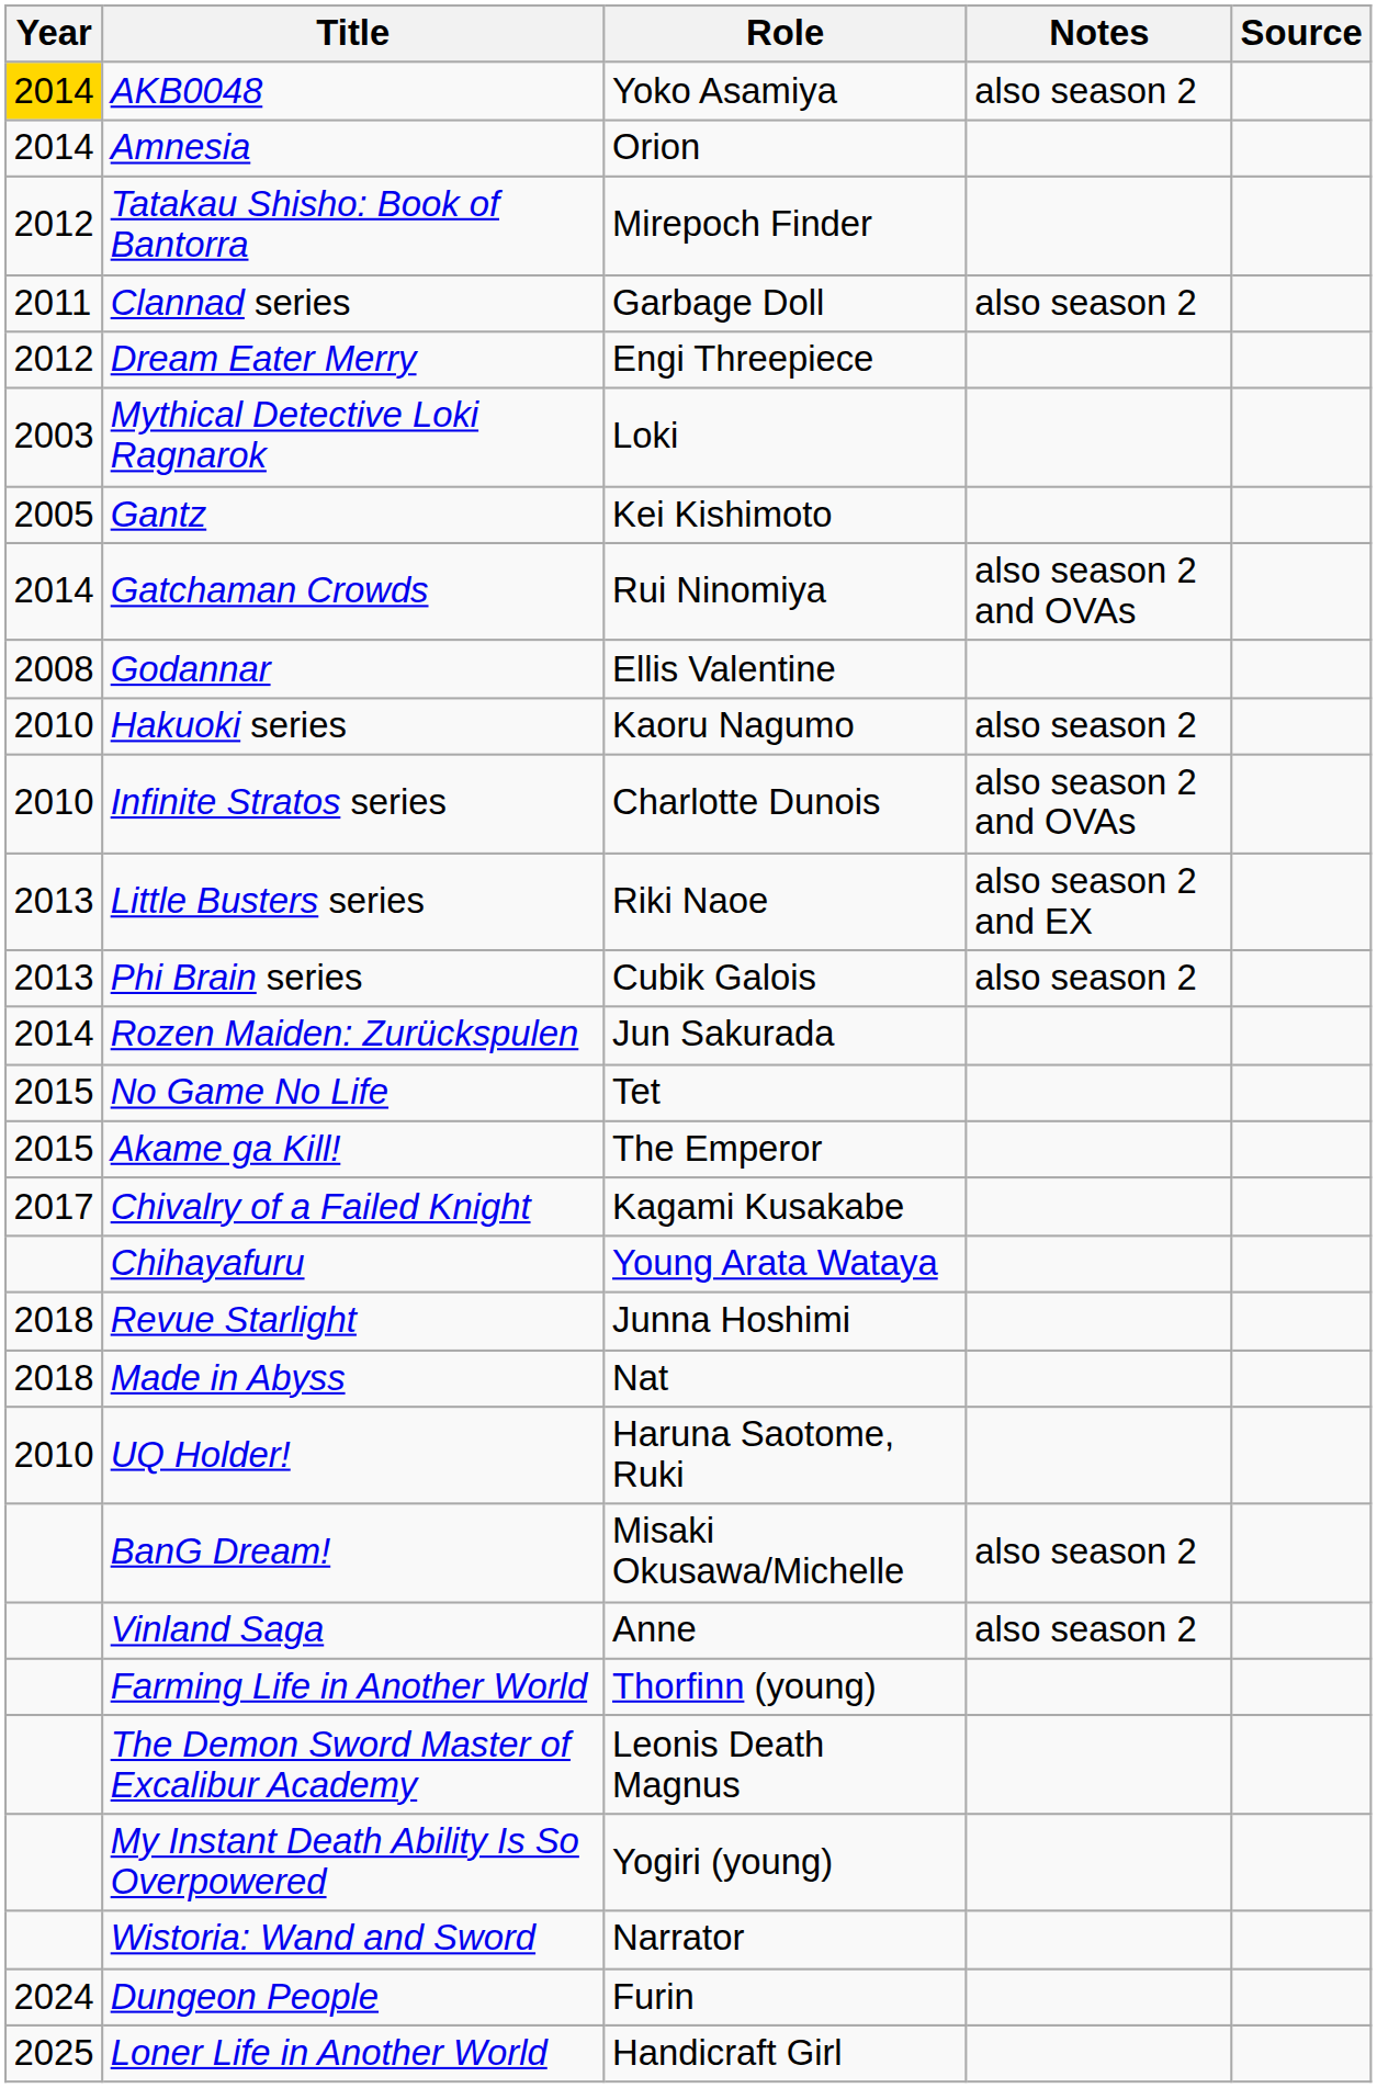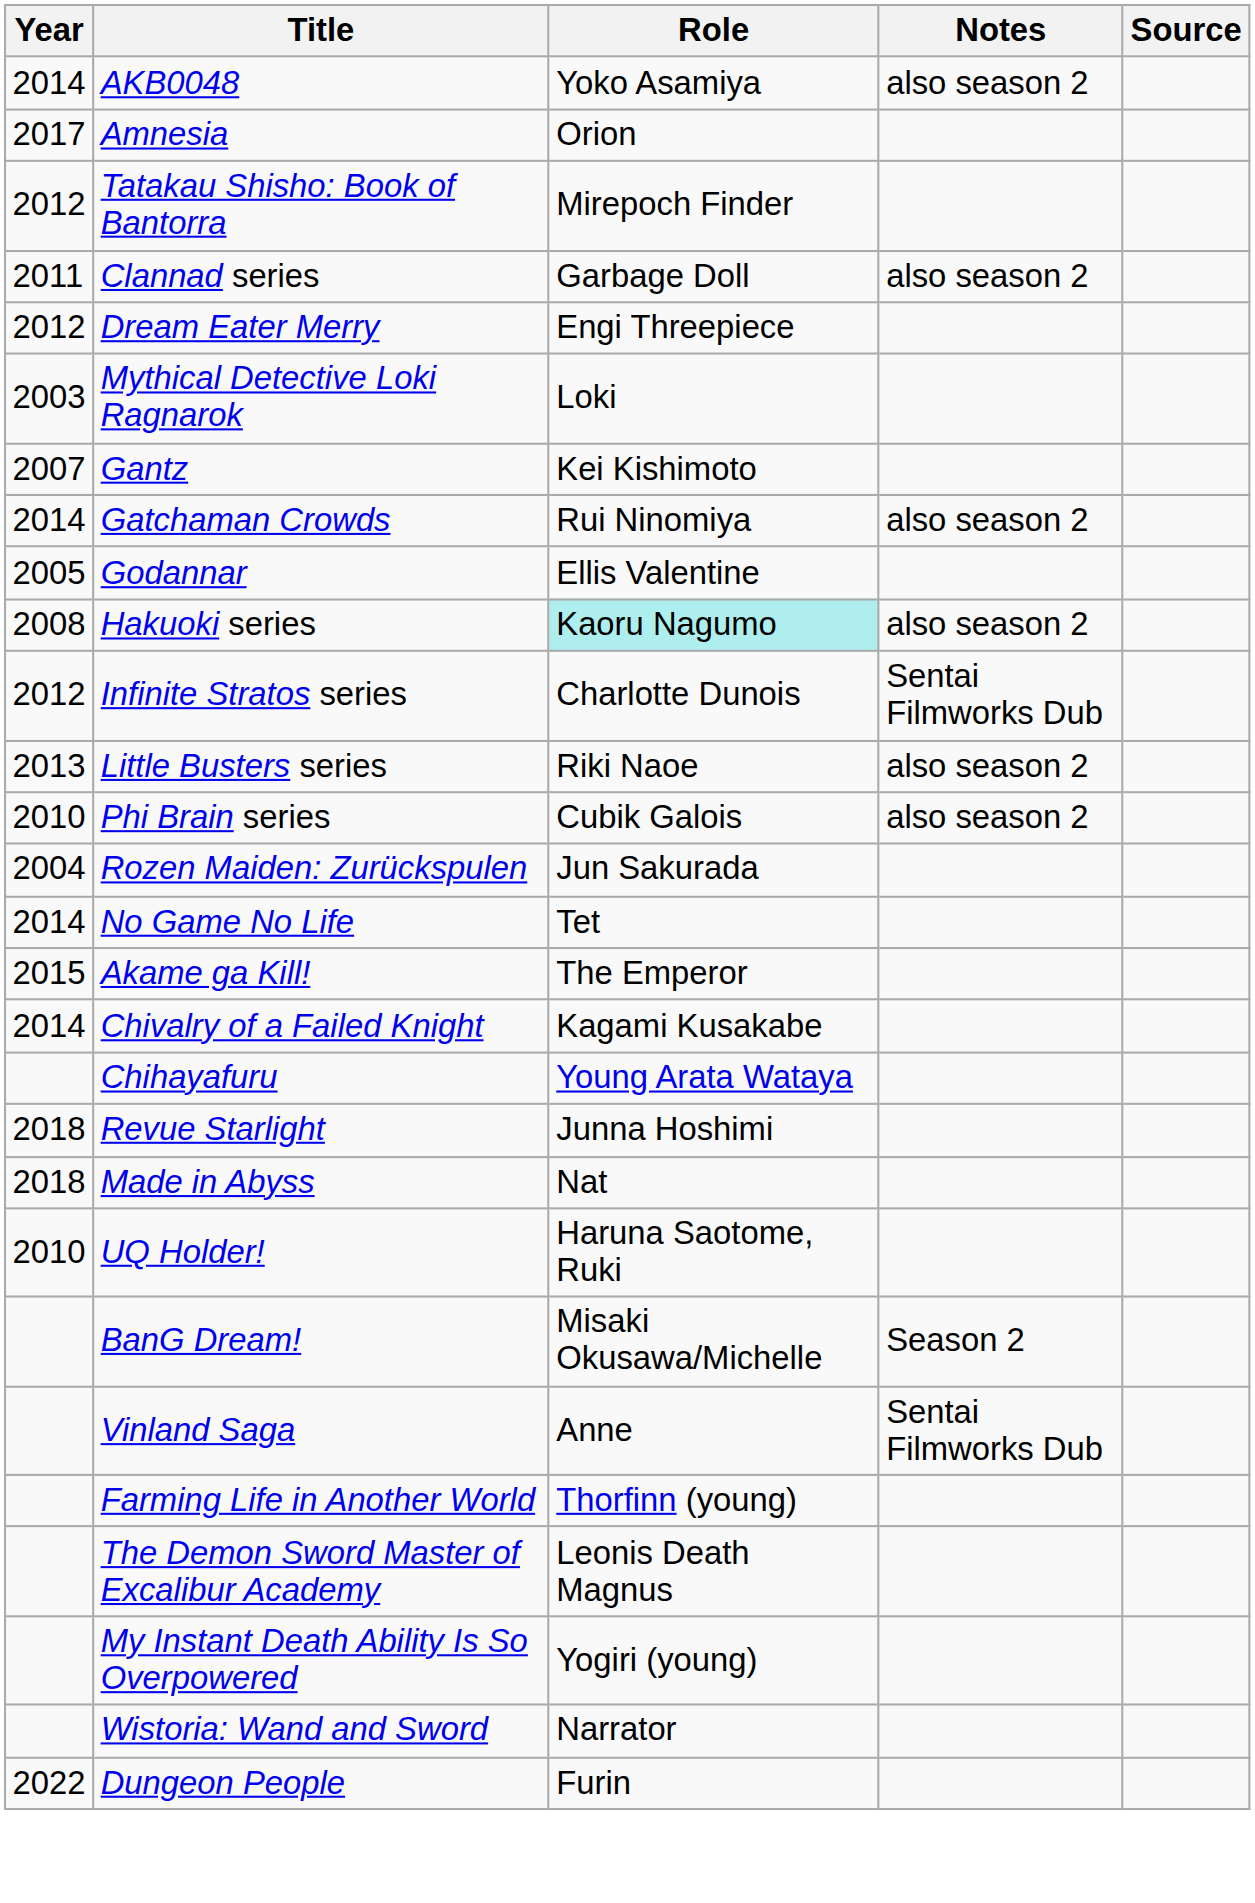 <table class="wikitable sortable plainrowheaders">
 <tr>
 <th>Year</th>
 <th>Title</th>
 <th>Role</th>
 <th class="unsortable">Notes</th>
 <th class="unsortable">Source</th>
 </tr>
 <tr>
-<td style="background: gold;">2014</td>
+<td>2014</td>
 <td><em><a href='#'>AKB0048</a></em></td>
 <td>Yoko Asamiya</td>
 <td>also season 2</td>
 <td></td>
 </tr>
 <tr>
-<td>2014</td>
+<td>2017</td>
 <td><em><a href='#'>Amnesia</a></em></td>
 <td>Orion</td>
 <td></td>
 <td></td>
 </tr>
 <tr>
 <td>2012</td>
 <td><a href='#'><em>Tatakau Shisho: Book of Bantorra</em></a></td>
 <td>Mirepoch Finder</td>
 <td></td>
 <td></td>
 </tr>
 <tr>
 <td>2011</td>
 <td><em><a href='#'>Clannad</a></em> series</td>
 <td>Garbage Doll</td>
 <td>also season 2</td>
 <td></td>
 </tr>
 <tr>
 <td>2012</td>
 <td><em><a href='#'>Dream Eater Merry</a></em></td>
 <td>Engi Threepiece</td>
 <td></td>
 <td></td>
 </tr>
 <tr>
 <td>2003</td>
 <td><em><a href='#'>Mythical Detective Loki Ragnarok</a></em></td>
 <td>Loki</td>
 <td></td>
 <td></td>
 </tr>
 <tr>
-<td>2005</td>
+<td>2007</td>
 <td><em><a href='#'>Gantz</a></em></td>
 <td>Kei Kishimoto</td>
 <td></td>
 <td></td>
 </tr>
 <tr>
 <td>2014</td>
 <td><em><a href='#'>Gatchaman Crowds</a></em></td>
 <td>Rui Ninomiya</td>
-<td>also season 2 and OVAs</td>
+<td>also season 2</td>
 <td></td>
 </tr>
 <tr>
-<td>2008</td>
+<td>2005</td>
 <td><em><a href='#'>Godannar</a></em></td>
 <td>Ellis Valentine</td>
 <td></td>
 <td></td>
 </tr>
 <tr>
-<td>2010</td>
+<td>2008</td>
 <td><em><a href='#'>Hakuoki</a></em> series</td>
-<td>Kaoru Nagumo</td>
+<td style="background: paleturquoise;">Kaoru Nagumo</td>
 <td>also season 2</td>
 <td></td>
 </tr>
 <tr>
-<td>2010</td>
+<td>2012</td>
 <td><em><a href='#'>Infinite Stratos</a></em> series</td>
 <td>Charlotte Dunois</td>
-<td>also season 2 and OVAs</td>
+<td>Sentai Filmworks Dub</td>
 <td></td>
 </tr>
 <tr>
 <td>2013</td>
 <td><em><a href='#'>Little Busters</a></em> series</td>
 <td>Riki Naoe</td>
-<td>also season 2 and EX</td>
+<td>also season 2</td>
 <td></td>
 </tr>
 <tr>
-<td>2013</td>
+<td>2010</td>
 <td><em><a href='#'>Phi Brain</a></em> series</td>
 <td>Cubik Galois</td>
 <td>also season 2</td>
 <td></td>
 </tr>
 <tr>
-<td>2014</td>
+<td>2004</td>
 <td><em><a href='#'>Rozen Maiden: Zurückspulen</a></em></td>
 <td>Jun Sakurada</td>
 <td></td>
 <td></td>
 </tr>
 <tr>
-<td>2015</td>
+<td>2014</td>
 <td><em><a href='#'>No Game No Life</a></em></td>
 <td>Tet</td>
 <td></td>
 <td></td>
 </tr>
 <tr>
 <td>2015</td>
 <td><em><a href='#'>Akame ga Kill!</a></em></td>
 <td>The Emperor</td>
 <td></td>
 <td></td>
 </tr>
 <tr>
-<td>2017</td>
+<td>2014</td>
 <td><em><a href='#'>Chivalry of a Failed Knight</a></em></td>
 <td>Kagami Kusakabe</td>
 <td></td>
 <td></td>
 </tr>
 <tr>
 <td></td>
 <td><em><a href='#'>Chihayafuru</a></em></td>
 <td><a href='#'>Young Arata Wataya</a></td>
 <td></td>
 <td></td>
 </tr>
 <tr>
 <td>2018</td>
 <td><em><a href='#'>Revue Starlight</a></em></td>
 <td>Junna Hoshimi</td>
 <td></td>
 <td></td>
 </tr>
 <tr>
 <td>2018</td>
 <td><em><a href='#'>Made in Abyss</a></em></td>
 <td>Nat</td>
 <td></td>
 <td></td>
 </tr>
 <tr>
 <td>2010</td>
 <td><em><a href='#'>UQ Holder!</a></em></td>
 <td>Haruna Saotome, Ruki</td>
 <td></td>
 <td></td>
 </tr>
 <tr>
 <td></td>
 <td><em><a href='#'>BanG Dream!</a></em></td>
 <td>Misaki Okusawa/Michelle</td>
-<td>also season 2</td>
+<td>Season 2</td>
 <td></td>
 </tr>
 <tr>
 <td></td>
 <td><em><a href='#'>Vinland Saga</a></em></td>
 <td>Anne</td>
-<td>also season 2</td>
+<td>Sentai Filmworks Dub</td>
 <td></td>
 </tr>
 <tr>
 <td></td>
 <td><em><a href='#'>Farming Life in Another World</a></em></td>
 <td><a href='#'>Thorfinn</a> (young)</td>
 <td></td>
 <td></td>
 </tr>
 <tr>
 <td></td>
 <td><em><a href='#'>The Demon Sword Master of Excalibur Academy</a></em></td>
 <td>Leonis Death Magnus</td>
 <td></td>
 <td></td>
 </tr>
 <tr>
 <td></td>
 <td><em><a href='#'>My Instant Death Ability Is So Overpowered</a></em></td>
 <td>Yogiri (young)</td>
 <td></td>
 <td></td>
 </tr>
 <tr>
 <td></td>
 <td><em><a href='#'>Wistoria: Wand and Sword</a></em></td>
 <td>Narrator</td>
 <td></td>
 <td></td>
 </tr>
 <tr>
-<td>2024</td>
+<td>2022</td>
 <td><em><a href='#'>Dungeon People</a></em></td>
 <td>Furin</td>
 <td></td>
 <td></td>
 </tr>
-<tr>
-<td>2025</td>
-<td><em><a href='#'>Loner Life in Another World</a></em></td>
-<td>Handicraft Girl</td>
-<td></td>
-<td></td>
-</tr>
 </table>
